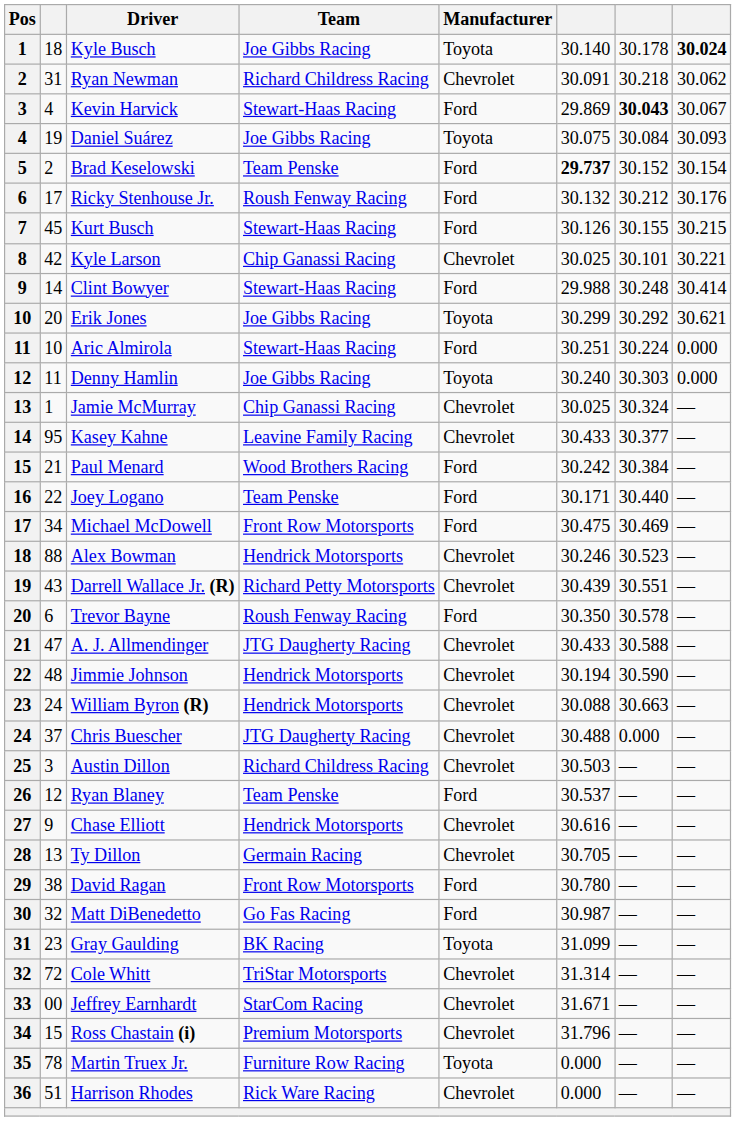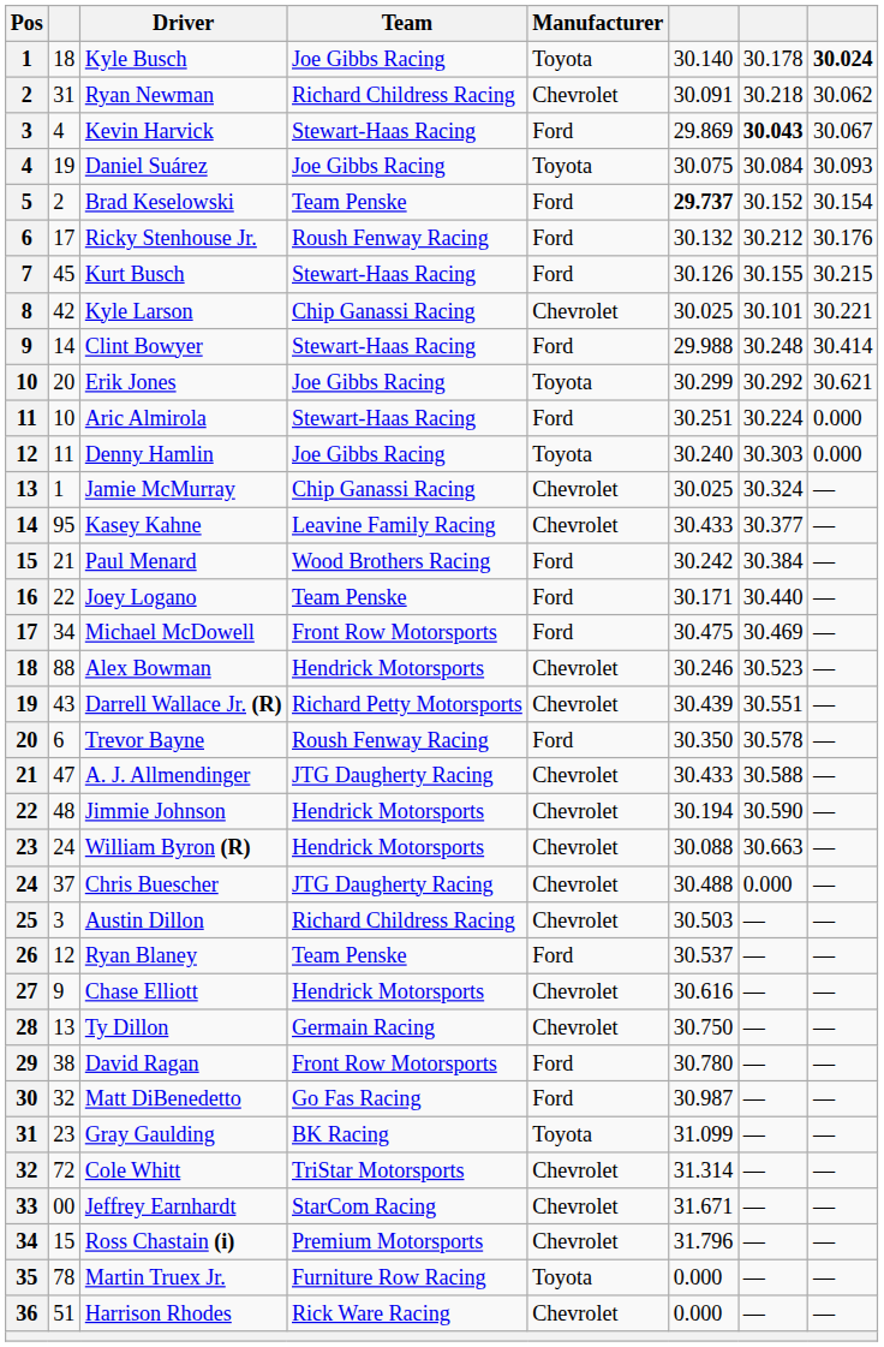 <table class="wikitable" style="font-size:95%">
 <tr>
 <th>Pos</th>
 <th></th>
 <th>Driver</th>
 <th>Team</th>
 <th>Manufacturer</th>
 <th></th>
 <th></th>
 <th></th>
 </tr>
 <tr>
 <th>1</th>
 <td>18</td>
 <td><a href='#'>Kyle Busch</a></td>
 <td><a href='#'>Joe Gibbs Racing</a></td>
 <td>Toyota</td>
 <td>30.140</td>
 <td>30.178</td>
 <td><strong>30.024</strong></td>
 </tr>
 <tr>
 <th>2</th>
 <td>31</td>
 <td><a href='#'>Ryan Newman</a></td>
 <td><a href='#'>Richard Childress Racing</a></td>
 <td>Chevrolet</td>
 <td>30.091</td>
 <td>30.218</td>
 <td>30.062</td>
 </tr>
 <tr>
 <th>3</th>
 <td>4</td>
 <td><a href='#'>Kevin Harvick</a></td>
 <td><a href='#'>Stewart-Haas Racing</a></td>
 <td>Ford</td>
 <td>29.869</td>
 <td><strong>30.043</strong></td>
 <td>30.067</td>
 </tr>
 <tr>
 <th>4</th>
 <td>19</td>
 <td><a href='#'>Daniel Suárez</a></td>
 <td><a href='#'>Joe Gibbs Racing</a></td>
 <td>Toyota</td>
 <td>30.075</td>
 <td>30.084</td>
 <td>30.093</td>
 </tr>
 <tr>
 <th>5</th>
 <td>2</td>
 <td><a href='#'>Brad Keselowski</a></td>
 <td><a href='#'>Team Penske</a></td>
 <td>Ford</td>
 <td><strong>29.737</strong></td>
 <td>30.152</td>
 <td>30.154</td>
 </tr>
 <tr>
 <th>6</th>
 <td>17</td>
 <td><a href='#'>Ricky Stenhouse Jr.</a></td>
 <td><a href='#'>Roush Fenway Racing</a></td>
 <td>Ford</td>
 <td>30.132</td>
 <td>30.212</td>
 <td>30.176</td>
 </tr>
 <tr>
 <th>7</th>
 <td>45</td>
 <td><a href='#'>Kurt Busch</a></td>
 <td><a href='#'>Stewart-Haas Racing</a></td>
 <td>Ford</td>
 <td>30.126</td>
 <td>30.155</td>
 <td>30.215</td>
 </tr>
 <tr>
 <th>8</th>
 <td>42</td>
 <td><a href='#'>Kyle Larson</a></td>
 <td><a href='#'>Chip Ganassi Racing</a></td>
 <td>Chevrolet</td>
 <td>30.025</td>
 <td>30.101</td>
 <td>30.221</td>
 </tr>
 <tr>
 <th>9</th>
 <td>14</td>
 <td><a href='#'>Clint Bowyer</a></td>
 <td><a href='#'>Stewart-Haas Racing</a></td>
 <td>Ford</td>
 <td>29.988</td>
 <td>30.248</td>
 <td>30.414</td>
 </tr>
 <tr>
 <th>10</th>
 <td>20</td>
 <td><a href='#'>Erik Jones</a></td>
 <td><a href='#'>Joe Gibbs Racing</a></td>
 <td>Toyota</td>
 <td>30.299</td>
 <td>30.292</td>
 <td>30.621</td>
 </tr>
 <tr>
 <th>11</th>
 <td>10</td>
 <td><a href='#'>Aric Almirola</a></td>
 <td><a href='#'>Stewart-Haas Racing</a></td>
 <td>Ford</td>
 <td>30.251</td>
 <td>30.224</td>
 <td>0.000</td>
 </tr>
 <tr>
 <th>12</th>
 <td>11</td>
 <td><a href='#'>Denny Hamlin</a></td>
 <td><a href='#'>Joe Gibbs Racing</a></td>
 <td>Toyota</td>
 <td>30.240</td>
 <td>30.303</td>
 <td>0.000</td>
 </tr>
 <tr>
 <th>13</th>
 <td>1</td>
 <td><a href='#'>Jamie McMurray</a></td>
 <td><a href='#'>Chip Ganassi Racing</a></td>
 <td>Chevrolet</td>
 <td>30.025</td>
 <td>30.324</td>
 <td>—</td>
 </tr>
 <tr>
 <th>14</th>
 <td>95</td>
 <td><a href='#'>Kasey Kahne</a></td>
 <td><a href='#'>Leavine Family Racing</a></td>
 <td>Chevrolet</td>
 <td>30.433</td>
 <td>30.377</td>
 <td>—</td>
 </tr>
 <tr>
 <th>15</th>
 <td>21</td>
 <td><a href='#'>Paul Menard</a></td>
 <td><a href='#'>Wood Brothers Racing</a></td>
 <td>Ford</td>
 <td>30.242</td>
 <td>30.384</td>
 <td>—</td>
 </tr>
 <tr>
 <th>16</th>
 <td>22</td>
 <td><a href='#'>Joey Logano</a></td>
 <td><a href='#'>Team Penske</a></td>
 <td>Ford</td>
 <td>30.171</td>
 <td>30.440</td>
 <td>—</td>
 </tr>
 <tr>
 <th>17</th>
 <td>34</td>
 <td><a href='#'>Michael McDowell</a></td>
 <td><a href='#'>Front Row Motorsports</a></td>
 <td>Ford</td>
 <td>30.475</td>
 <td>30.469</td>
 <td>—</td>
 </tr>
 <tr>
 <th>18</th>
 <td>88</td>
 <td><a href='#'>Alex Bowman</a></td>
 <td><a href='#'>Hendrick Motorsports</a></td>
 <td>Chevrolet</td>
 <td>30.246</td>
 <td>30.523</td>
 <td>—</td>
 </tr>
 <tr>
 <th>19</th>
 <td>43</td>
 <td><a href='#'>Darrell Wallace Jr.</a> <strong>(R)</strong></td>
 <td><a href='#'>Richard Petty Motorsports</a></td>
 <td>Chevrolet</td>
 <td>30.439</td>
 <td>30.551</td>
 <td>—</td>
 </tr>
 <tr>
 <th>20</th>
 <td>6</td>
 <td><a href='#'>Trevor Bayne</a></td>
 <td><a href='#'>Roush Fenway Racing</a></td>
 <td>Ford</td>
 <td>30.350</td>
 <td>30.578</td>
 <td>—</td>
 </tr>
 <tr>
 <th>21</th>
 <td>47</td>
 <td><a href='#'>A. J. Allmendinger</a></td>
 <td><a href='#'>JTG Daugherty Racing</a></td>
 <td>Chevrolet</td>
 <td>30.433</td>
 <td>30.588</td>
 <td>—</td>
 </tr>
 <tr>
 <th>22</th>
 <td>48</td>
 <td><a href='#'>Jimmie Johnson</a></td>
 <td><a href='#'>Hendrick Motorsports</a></td>
 <td>Chevrolet</td>
 <td>30.194</td>
 <td>30.590</td>
 <td>—</td>
 </tr>
 <tr>
 <th>23</th>
 <td>24</td>
 <td><a href='#'>William Byron</a> <strong>(R)</strong></td>
 <td><a href='#'>Hendrick Motorsports</a></td>
 <td>Chevrolet</td>
 <td>30.088</td>
 <td>30.663</td>
 <td>—</td>
 </tr>
 <tr>
 <th>24</th>
 <td>37</td>
 <td><a href='#'>Chris Buescher</a></td>
 <td><a href='#'>JTG Daugherty Racing</a></td>
 <td>Chevrolet</td>
 <td>30.488</td>
 <td>0.000</td>
 <td>—</td>
 </tr>
 <tr>
 <th>25</th>
 <td>3</td>
 <td><a href='#'>Austin Dillon</a></td>
 <td><a href='#'>Richard Childress Racing</a></td>
 <td>Chevrolet</td>
 <td>30.503</td>
 <td>—</td>
 <td>—</td>
 </tr>
 <tr>
 <th>26</th>
 <td>12</td>
 <td><a href='#'>Ryan Blaney</a></td>
 <td><a href='#'>Team Penske</a></td>
 <td>Ford</td>
 <td>30.537</td>
 <td>—</td>
 <td>—</td>
 </tr>
 <tr>
 <th>27</th>
 <td>9</td>
 <td><a href='#'>Chase Elliott</a></td>
 <td><a href='#'>Hendrick Motorsports</a></td>
 <td>Chevrolet</td>
 <td>30.616</td>
 <td>—</td>
 <td>—</td>
 </tr>
 <tr>
 <th>28</th>
 <td>13</td>
 <td><a href='#'>Ty Dillon</a></td>
 <td><a href='#'>Germain Racing</a></td>
 <td>Chevrolet</td>
-<td>30.705</td>
+<td>30.750</td>
 <td>—</td>
 <td>—</td>
 </tr>
 <tr>
 <th>29</th>
 <td>38</td>
 <td><a href='#'>David Ragan</a></td>
 <td><a href='#'>Front Row Motorsports</a></td>
 <td>Ford</td>
 <td>30.780</td>
 <td>—</td>
 <td>—</td>
 </tr>
 <tr>
 <th>30</th>
 <td>32</td>
 <td><a href='#'>Matt DiBenedetto</a></td>
 <td><a href='#'>Go Fas Racing</a></td>
 <td>Ford</td>
 <td>30.987</td>
 <td>—</td>
 <td>—</td>
 </tr>
 <tr>
 <th>31</th>
 <td>23</td>
 <td><a href='#'>Gray Gaulding</a></td>
 <td><a href='#'>BK Racing</a></td>
 <td>Toyota</td>
 <td>31.099</td>
 <td>—</td>
 <td>—</td>
 </tr>
 <tr>
 <th>32</th>
 <td>72</td>
 <td><a href='#'>Cole Whitt</a></td>
 <td><a href='#'>TriStar Motorsports</a></td>
 <td>Chevrolet</td>
 <td>31.314</td>
 <td>—</td>
 <td>—</td>
 </tr>
 <tr>
 <th>33</th>
 <td>00</td>
 <td><a href='#'>Jeffrey Earnhardt</a></td>
 <td><a href='#'>StarCom Racing</a></td>
 <td>Chevrolet</td>
 <td>31.671</td>
 <td>—</td>
 <td>—</td>
 </tr>
 <tr>
 <th>34</th>
 <td>15</td>
 <td><a href='#'>Ross Chastain</a> <strong>(i)</strong></td>
 <td><a href='#'>Premium Motorsports</a></td>
 <td>Chevrolet</td>
 <td>31.796</td>
 <td>—</td>
 <td>—</td>
 </tr>
 <tr>
 <th>35</th>
 <td>78</td>
 <td><a href='#'>Martin Truex Jr.</a></td>
 <td><a href='#'>Furniture Row Racing</a></td>
 <td>Toyota</td>
 <td>0.000</td>
 <td>—</td>
 <td>—</td>
 </tr>
 <tr>
 <th>36</th>
 <td>51</td>
 <td><a href='#'>Harrison Rhodes</a></td>
 <td><a href='#'>Rick Ware Racing</a></td>
 <td>Chevrolet</td>
 <td>0.000</td>
 <td>—</td>
 <td>—</td>
 </tr>
 <tr>
 <th colspan="8"></th>
 </tr>
 </table>
